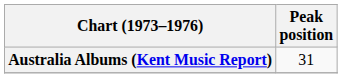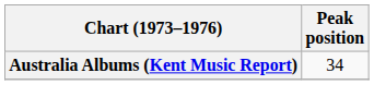 <table class="wikitable sortable plainrowheaders" style="text-align:center">
 <tr>
 <th scope="col">Chart (1973–1976)</th>
 <th scope="col">Peak<br>position</th>
 </tr>
 <tr>
 <th scope="row">Australia Albums (<a href='#'>Kent Music Report</a>)</th>
-<td>31</td>
+<td>34</td>
 </tr>
 <tr>
 </tr>
 <tr>
 </tr>
 <tr>
 </tr>
 <tr>
 </tr>
 <tr>
 </tr>
 </table>
